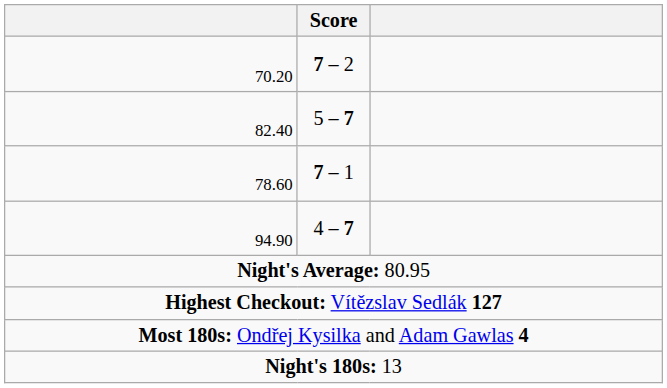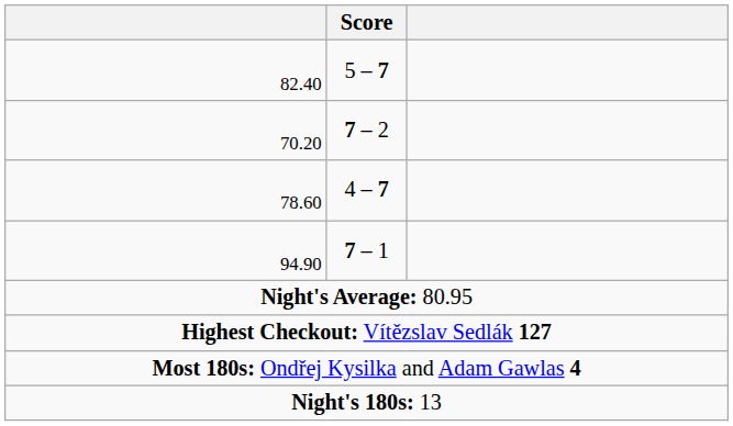 <table class="wikitable" style="text-align:center">
 <tr>
 <th style="width:225px;"></th>
 <th style="width:50px;">Score</th>
 <th style="width:225px;"></th>
 </tr>
 <tr style="text-align:left;">
+<td align=right> <br> <small><span>82.40</span></small></td>
+<td align=center>5 – <strong>7</strong></td>
+<td></td>
+</tr>
+<tr style="text-align:left;">
 <td align=right> <br> <small><span>70.20</span></small></td>
 <td align=center><strong>7</strong> – 2</td>
 <td></td>
 </tr>
 <tr style="text-align:left;">
-<td align=right> <br> <small><span>82.40</span></small></td>
-<td align=center>5 – <strong>7</strong></td>
-<td></td>
-</tr>
-<tr style="text-align:left;">
 <td align=right> <br> <small><span>78.60</span></small></td>
-<td align=center><strong>7</strong> – 1</td>
+<td align=center>4 – <strong>7</strong></td>
 <td></td>
 </tr>
 <tr style="text-align:left;">
 <td align=right> <br> <small><span>94.90</span></small></td>
-<td align=center>4 – <strong>7</strong></td>
+<td align=center><strong>7</strong> – 1</td>
 <td></td>
 </tr>
 <tr style="text-align:center;">
 <td colspan="3"><strong>Night's Average:</strong> 80.95</td>
 </tr>
 <tr style="text-align:center;">
 <td colspan="3"><strong>Highest Checkout:</strong>  <a href='#'>Vítězslav Sedlák</a> <strong>127</strong></td>
 </tr>
 <tr style="text-align:center;">
 <td colspan="3"><strong>Most 180s:</strong>   <a href='#'>Ondřej Kysilka</a> and  <a href='#'>Adam Gawlas</a> <strong>4</strong></td>
 </tr>
 <tr style="text-align:center;">
 <td colspan="3"><strong>Night's 180s:</strong> 13</td>
 </tr>
 </table>
